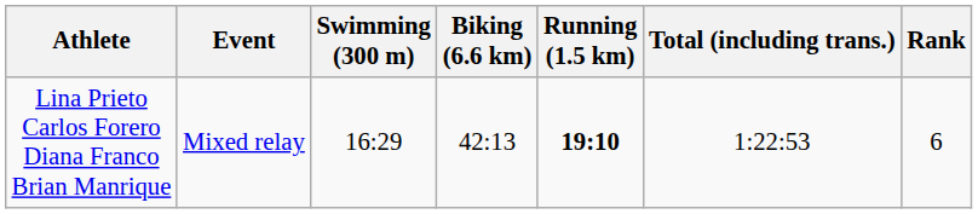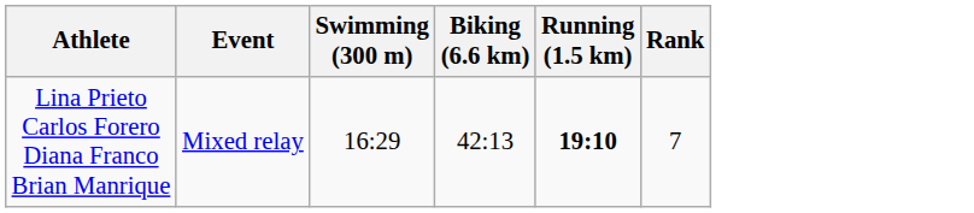 <table class=wikitable style=font-size:90%;text-align:center>
 <tr>
 <th>Athlete</th>
 <th>Event</th>
 <th>Swimming<br><span>(300 m)</span></th>
 <th>Biking<br><span>(6.6 km)</span></th>
 <th>Running<br><span>(1.5 km)</span></th>
-<th>Total (including trans.)</th>
 <th>Rank</th>
 </tr>
 <tr>
 <td><a href='#'>Lina Prieto</a><br><a href='#'>Carlos Forero</a><br><a href='#'>Diana Franco</a><br><a href='#'>Brian Manrique</a></td>
 <td><a href='#'>Mixed relay</a></td>
 <td align="center">16:29</td>
 <td align="center">42:13</td>
 <td align="center"><strong>19:10</strong></td>
-<td align="center">1:22:53</td>
-<td>6</td>
+<td>7</td>
 </tr>
 </table>
